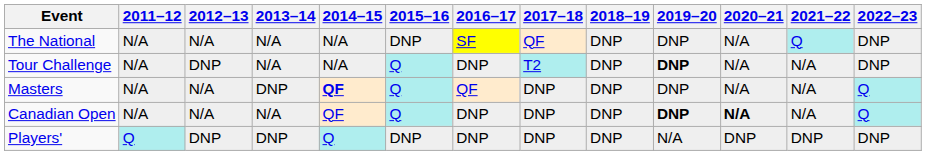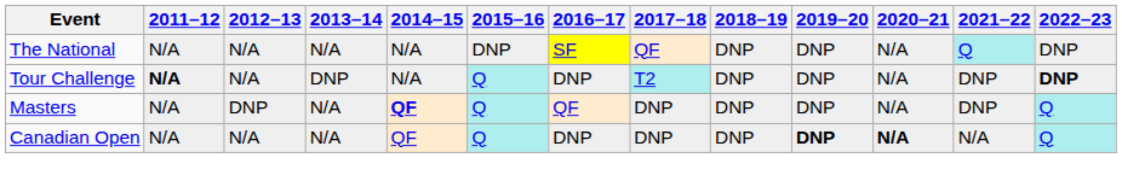 <table class="wikitable" border="1">
 <tr>
 <th>Event</th>
 <th><a href='#'>2011–12</a></th>
 <th><a href='#'>2012–13</a></th>
 <th><a href='#'>2013–14</a></th>
 <th><a href='#'>2014–15</a></th>
 <th><a href='#'>2015–16</a></th>
 <th><a href='#'>2016–17</a></th>
 <th><a href='#'>2017–18</a></th>
 <th><a href='#'>2018–19</a></th>
 <th><a href='#'>2019–20</a></th>
 <th><a href='#'>2020–21</a></th>
 <th><a href='#'>2021–22</a></th>
 <th><a href='#'>2022–23</a></th>
 </tr>
 <tr>
 <td><a href='#'>The National</a></td>
 <td style="background:#EFEFEF;">N/A</td>
 <td style="background:#EFEFEF;">N/A</td>
 <td style="background:#EFEFEF;">N/A</td>
 <td style="background:#EFEFEF;">N/A</td>
 <td style="background:#EFEFEF;">DNP</td>
 <td style="background:yellow;"><a href='#'>SF</a></td>
 <td style="background:#ffebcd;"><a href='#'>QF</a></td>
 <td style="background:#EFEFEF;">DNP</td>
 <td style="background:#EFEFEF;">DNP</td>
 <td style="background:#EFEFEF;">N/A</td>
 <td style="background:#afeeee;"><a href='#'>Q</a></td>
 <td style="background:#EFEFEF;">DNP</td>
 </tr>
 <tr>
 <td><a href='#'>Tour Challenge</a></td>
+<td style="background:#EFEFEF;"><strong>N/A</strong></td>
 <td style="background:#EFEFEF;">N/A</td>
 <td style="background:#EFEFEF;">DNP</td>
-<td style="background:#EFEFEF;">N/A</td>
 <td style="background:#EFEFEF;">N/A</td>
 <td style="background:#afeeee;"><a href='#'>Q</a></td>
 <td style="background:#EFEFEF;">DNP</td>
 <td style="background:#afeeee;"><a href='#'>T2</a></td>
 <td style="background:#EFEFEF;">DNP</td>
-<td style="background:#EFEFEF;"><strong>DNP</strong></td>
-<td style="background:#EFEFEF;">N/A</td>
+<td style="background:#EFEFEF;">DNP</td>
 <td style="background:#EFEFEF;">N/A</td>
 <td style="background:#EFEFEF;">DNP</td>
+<td style="background:#EFEFEF;"><strong>DNP</strong></td>
 </tr>
 <tr>
 <td><a href='#'>Masters</a></td>
 <td style="background:#EFEFEF;">N/A</td>
+<td style="background:#EFEFEF;">DNP</td>
 <td style="background:#EFEFEF;">N/A</td>
-<td style="background:#EFEFEF;">DNP</td>
 <td style="background:#ffebcd;"><strong><a href='#'>QF</a></strong></td>
 <td style="background:#afeeee;"><a href='#'>Q</a></td>
 <td style="background:#ffebcd;"><a href='#'>QF</a></td>
 <td style="background:#EFEFEF;">DNP</td>
 <td style="background:#EFEFEF;">DNP</td>
 <td style="background:#EFEFEF;">DNP</td>
 <td style="background:#EFEFEF;">N/A</td>
-<td style="background:#EFEFEF;">N/A</td>
+<td style="background:#EFEFEF;">DNP</td>
 <td style="background:#afeeee;"><a href='#'>Q</a></td>
 </tr>
 <tr>
 <td><a href='#'>Canadian Open</a></td>
 <td style="background:#EFEFEF;">N/A</td>
 <td style="background:#EFEFEF;">N/A</td>
 <td style="background:#EFEFEF;">N/A</td>
 <td style="background:#ffebcd;"><a href='#'>QF</a></td>
 <td style="background:#afeeee;"><a href='#'>Q</a></td>
 <td style="background:#EFEFEF;">DNP</td>
 <td style="background:#EFEFEF;">DNP</td>
 <td style="background:#EFEFEF;">DNP</td>
 <td style="background:#EFEFEF;"><strong>DNP</strong></td>
 <td style="background:#EFEFEF;"><strong>N/A</strong></td>
 <td style="background:#EFEFEF;">N/A</td>
 <td style="background:#afeeee;"><a href='#'>Q</a></td>
 </tr>
-<tr>
-<td><a href='#'>Players'</a></td>
-<td style="background:#afeeee;"><a href='#'>Q</a></td>
-<td style="background:#EFEFEF;">DNP</td>
-<td style="background:#EFEFEF;">DNP</td>
-<td style="background:#afeeee;"><a href='#'>Q</a></td>
-<td style="background:#EFEFEF;">DNP</td>
-<td style="background:#EFEFEF;">DNP</td>
-<td style="background:#EFEFEF;">DNP</td>
-<td style="background:#EFEFEF;">DNP</td>
-<td style="background:#EFEFEF;">N/A</td>
-<td style="background:#EFEFEF;">DNP</td>
-<td style="background:#EFEFEF;">DNP</td>
-<td style="background:#EFEFEF;">DNP</td>
-</tr>
 </table>
